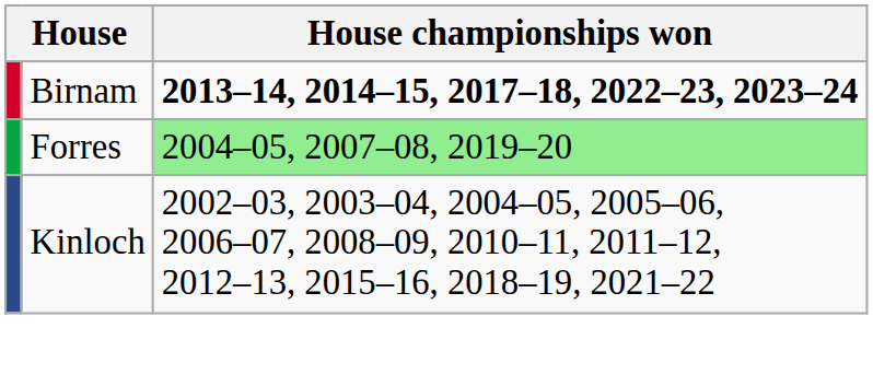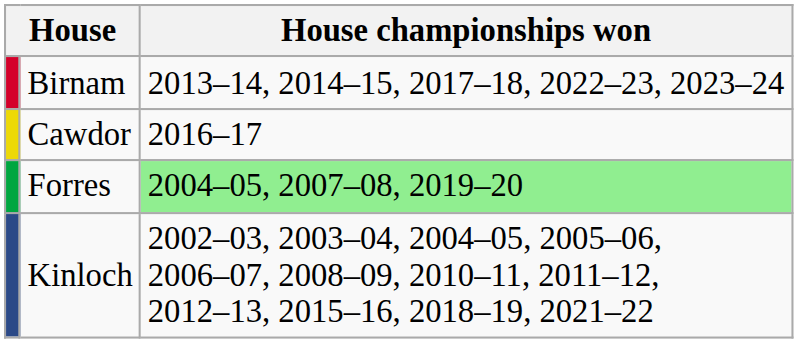 <table class="wikitable">
 <tr>
 <th colspan="2">House</th>
 <th>House championships won</th>
 </tr>
 <tr>
 <th style="background:#D4002A"></th>
 <td>Birnam</td>
-<td><strong>2013–14, 2014–15, 2017–18, 2022–23, 2023–24</strong></td>
+<td>2013–14, 2014–15, 2017–18, 2022–23, 2023–24</td>
+</tr>
+<tr>
+<th style="background:#EDD906"></th>
+<td>Cawdor</td>
+<td>2016–17</td>
 </tr>
 <tr>
 <th style="background:#00A640"></th>
 <td>Forres</td>
 <td style="background: lightgreen;">2004–05, 2007–08, 2019–20</td>
 </tr>
 <tr>
 <th style="background:#2B4987"></th>
 <td>Kinloch</td>
 <td>2002–03, 2003–04, 2004–05, 2005–06,<br>2006–07, 2008–09, 2010–11, 2011–12,<br>2012–13, 2015–16, 2018–19, 2021–22</td>
 </tr>
 </table>
